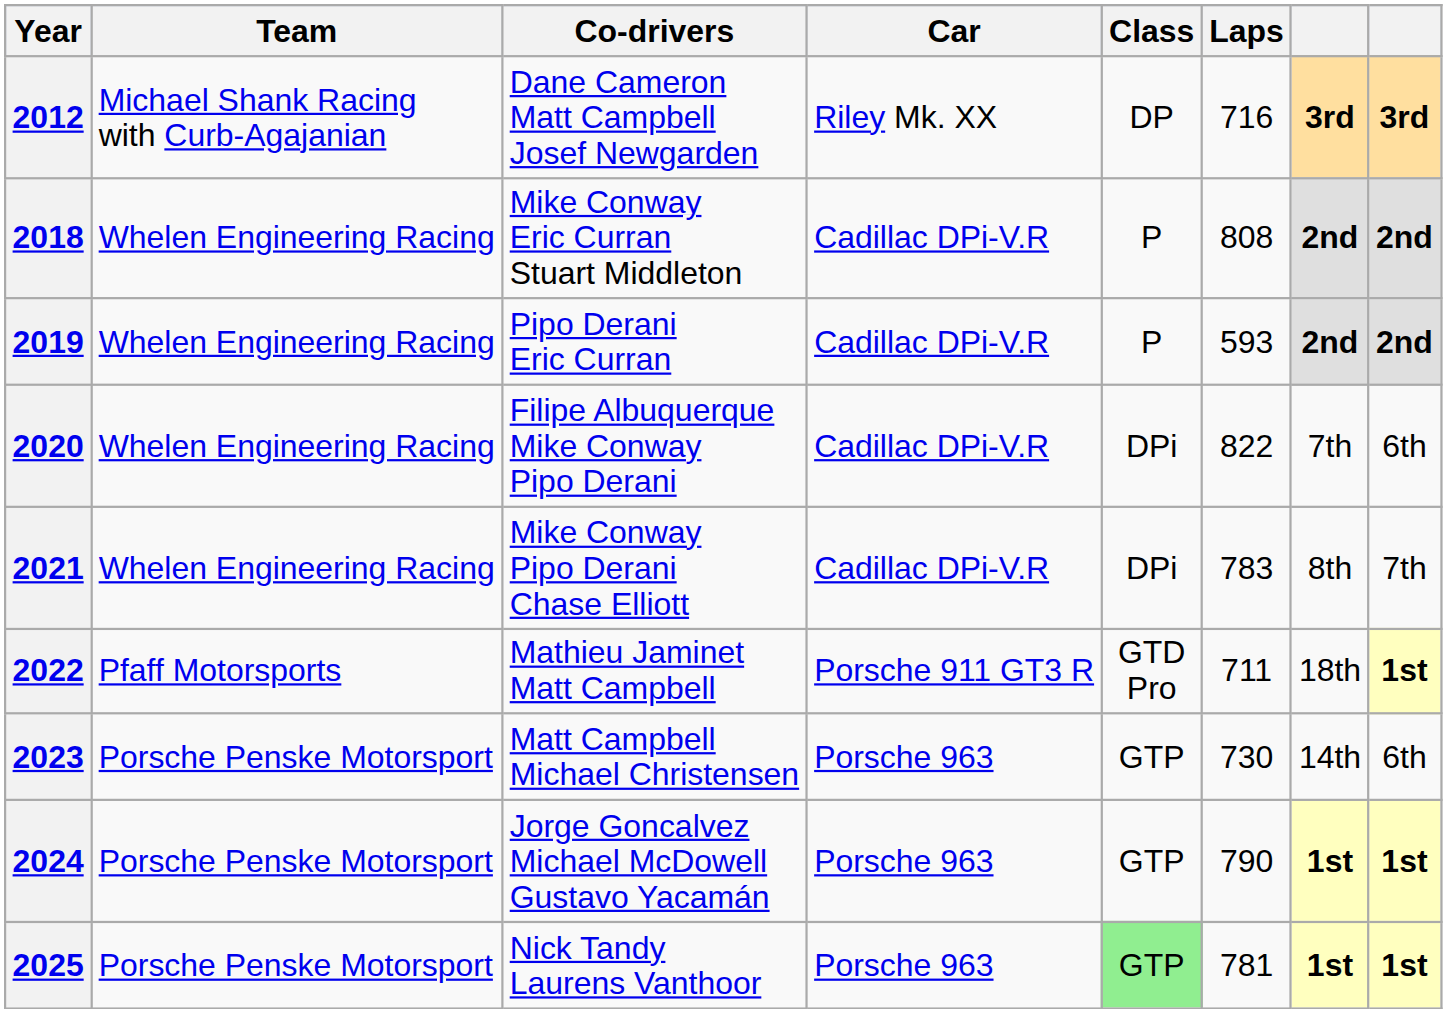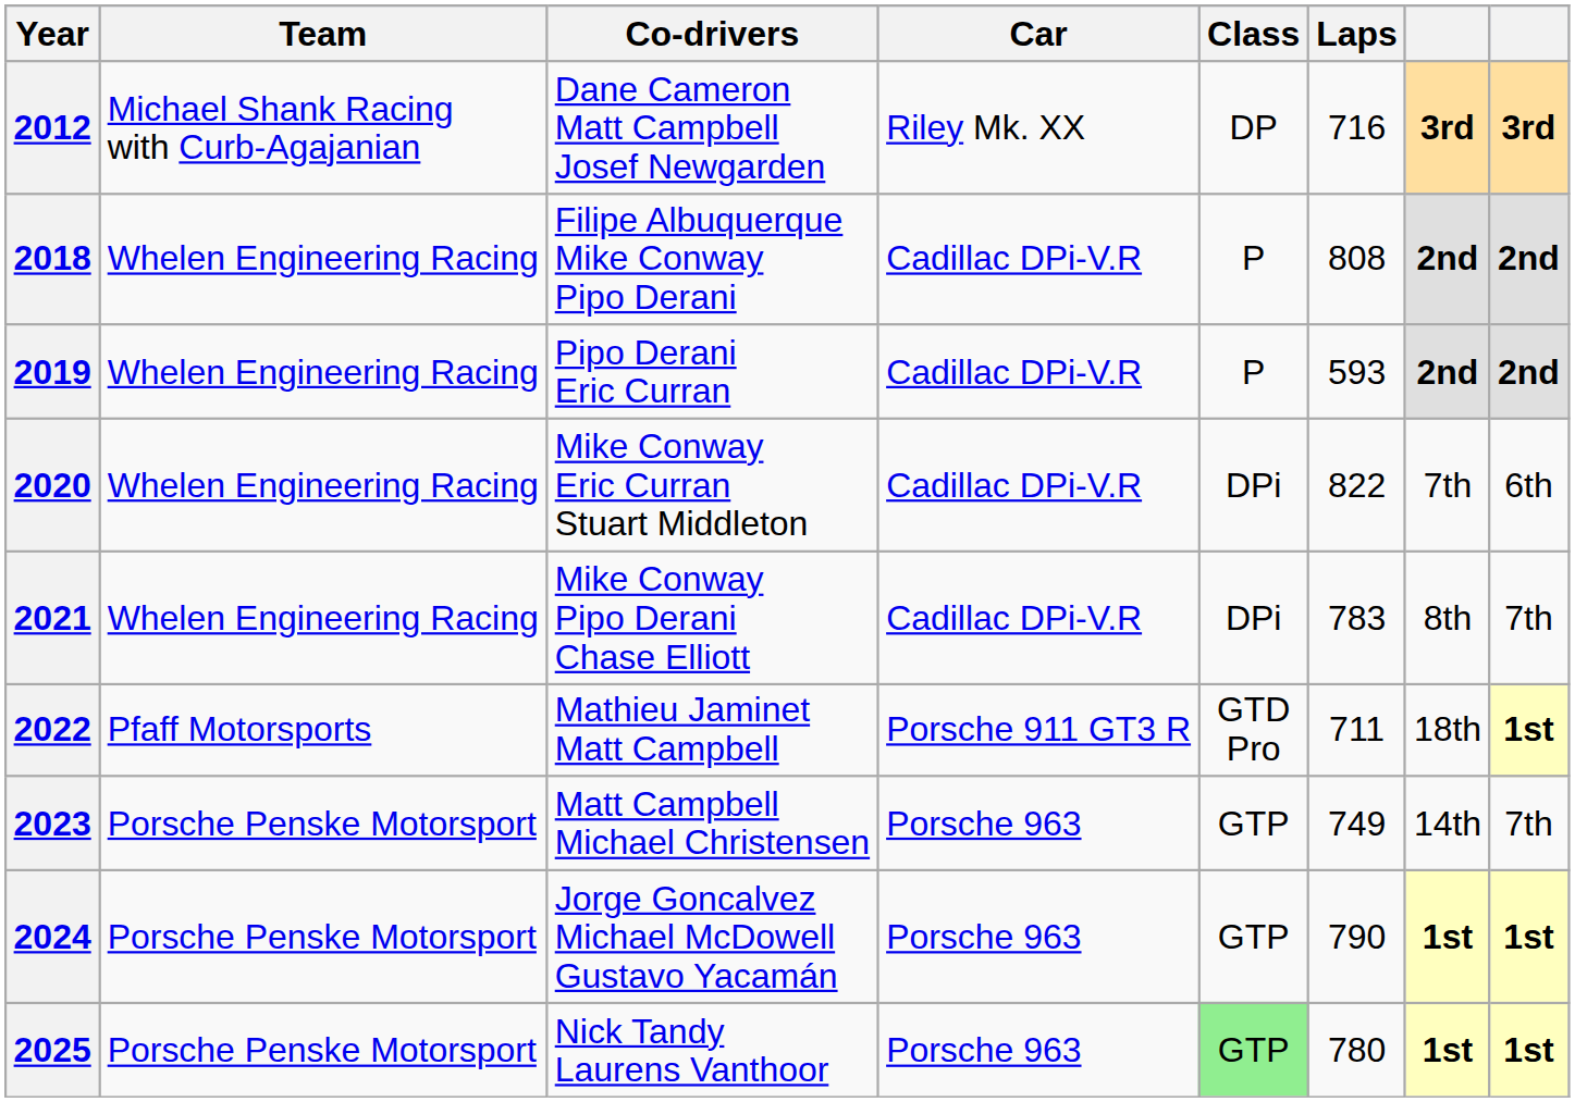 <table class="wikitable" style="text-align:center; font-size:90%;">
 <tr style="background:#ABBBDD;">
 <th>Year</th>
 <th>Team</th>
 <th>Co-drivers</th>
 <th>Car</th>
 <th>Class</th>
 <th>Laps</th>
 <th></th>
 <th></th>
 </tr>
 <tr>
 <th><a href='#'>2012</a></th>
 <td align="left"nowrap> <a href='#'>Michael Shank Racing</a> <br> with <a href='#'>Curb-Agajanian</a></td>
 <td align="left"nowrap> <a href='#'>Dane Cameron</a><br> <a href='#'>Matt Campbell</a><br> <a href='#'>Josef Newgarden</a></td>
 <td align="left"><a href='#'>Riley</a> Mk. XX</td>
 <td>DP</td>
 <td>716</td>
 <td style="background:#FFDF9F;"><strong>3rd</strong></td>
 <td style="background:#FFDF9F;"><strong>3rd</strong></td>
 </tr>
 <tr>
 <th><a href='#'>2018</a></th>
 <td align="left"nowrap> <a href='#'>Whelen Engineering Racing</a></td>
-<td align="left"nowrap> <a href='#'>Mike Conway</a><br> <a href='#'>Eric Curran</a><br> Stuart Middleton</td>
+<td align="left"nowrap> <a href='#'>Filipe Albuquerque</a><br> <a href='#'>Mike Conway</a><br> <a href='#'>Pipo Derani</a></td>
 <td align="left"nowrap><a href='#'>Cadillac DPi-V.R</a></td>
 <td>P</td>
 <td>808</td>
 <td style="background:#DFDFDF;"><strong>2nd</strong></td>
 <td style="background:#DFDFDF;"><strong>2nd</strong></td>
 </tr>
 <tr>
 <th><a href='#'>2019</a></th>
 <td align="left"nowrap> <a href='#'>Whelen Engineering Racing</a></td>
 <td align="left"nowrap> <a href='#'>Pipo Derani</a><br> <a href='#'>Eric Curran</a></td>
 <td align="left"nowrap><a href='#'>Cadillac DPi-V.R</a></td>
 <td>P</td>
 <td>593</td>
 <td style="background:#DFDFDF;"><strong>2nd</strong></td>
 <td style="background:#DFDFDF;"><strong>2nd</strong></td>
 </tr>
 <tr>
 <th><a href='#'>2020</a></th>
 <td align="left"nowrap> <a href='#'>Whelen Engineering Racing</a></td>
-<td align="left"nowrap> <a href='#'>Filipe Albuquerque</a><br> <a href='#'>Mike Conway</a><br> <a href='#'>Pipo Derani</a></td>
+<td align="left"nowrap> <a href='#'>Mike Conway</a><br> <a href='#'>Eric Curran</a><br> Stuart Middleton</td>
 <td align="left"nowrap><a href='#'>Cadillac DPi-V.R</a></td>
 <td>DPi</td>
 <td>822</td>
 <td>7th</td>
 <td>6th</td>
 </tr>
 <tr>
 <th><a href='#'>2021</a></th>
 <td align="left"nowrap> <a href='#'>Whelen Engineering Racing</a></td>
 <td align="left"nowrap> <a href='#'>Mike Conway</a><br> <a href='#'>Pipo Derani</a><br> <a href='#'>Chase Elliott</a></td>
 <td align="left"nowrap><a href='#'>Cadillac DPi-V.R</a></td>
 <td>DPi</td>
 <td>783</td>
 <td>8th</td>
 <td>7th</td>
 </tr>
 <tr>
 <th><a href='#'>2022</a></th>
 <td align="left"nowrap> <a href='#'>Pfaff Motorsports</a></td>
 <td align="left"nowrap> <a href='#'>Mathieu Jaminet</a><br> <a href='#'>Matt Campbell</a></td>
 <td align="left"nowrap><a href='#'>Porsche 911 GT3 R</a></td>
 <td>GTD<br>Pro</td>
 <td>711</td>
 <td>18th</td>
 <th style="background:#FFFFBF;">1st</th>
 </tr>
 <tr>
 <th><a href='#'>2023</a></th>
 <td align="left"nowrap> <a href='#'>Porsche Penske Motorsport</a></td>
 <td align="left"nowrap> <a href='#'>Matt Campbell</a><br> <a href='#'>Michael Christensen</a></td>
 <td align="left"nowrap><a href='#'>Porsche 963</a></td>
 <td>GTP</td>
-<td>730</td>
+<td>749</td>
 <td>14th</td>
-<td>6th</td>
+<td>7th</td>
 </tr>
 <tr>
 <th><a href='#'>2024</a></th>
 <td align="left"nowrap> <a href='#'>Porsche Penske Motorsport</a></td>
 <td align="left"nowrap> <a href='#'>Jorge Goncalvez</a><br> <a href='#'>Michael McDowell</a><br> <a href='#'>Gustavo Yacamán</a></td>
 <td align="left"nowrap><a href='#'>Porsche 963</a></td>
 <td>GTP</td>
 <td>790</td>
 <th style="background:#FFFFBF;">1st</th>
 <th style="background:#FFFFBF;">1st</th>
 </tr>
 <tr>
 <th><a href='#'>2025</a></th>
 <td align="left"nowrap> <a href='#'>Porsche Penske Motorsport</a></td>
 <td align="left"nowrap> <a href='#'>Nick Tandy</a><br> <a href='#'>Laurens Vanthoor</a></td>
 <td align="left"nowrap><a href='#'>Porsche 963</a></td>
 <td style="background: lightgreen;">GTP</td>
-<td>781</td>
+<td>780</td>
 <th style="background:#FFFFBF;">1st</th>
 <th style="background:#FFFFBF;">1st</th>
 </tr>
 </table>
